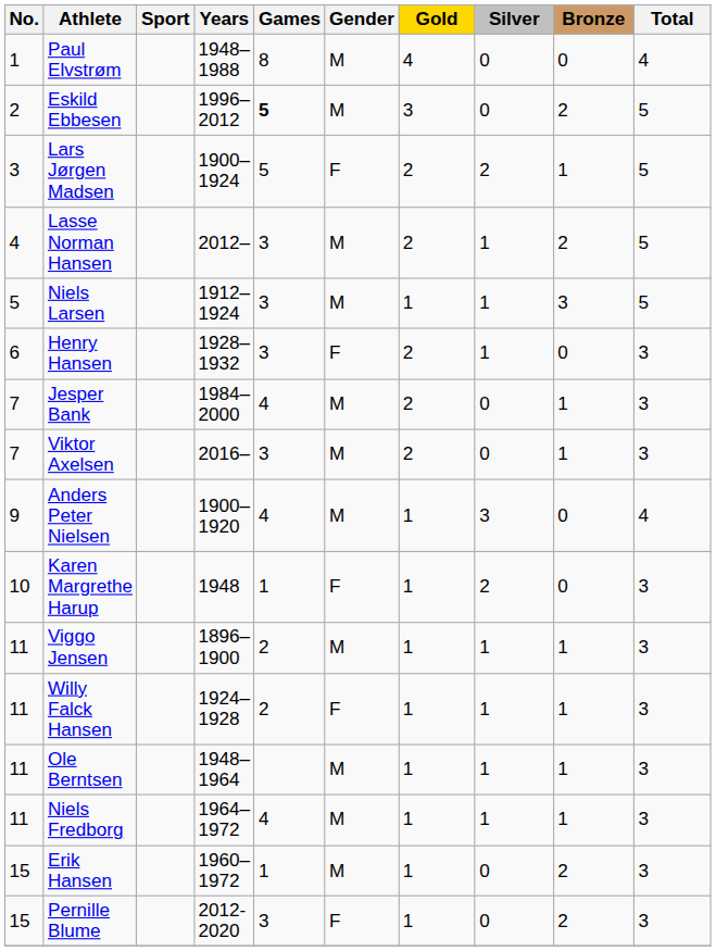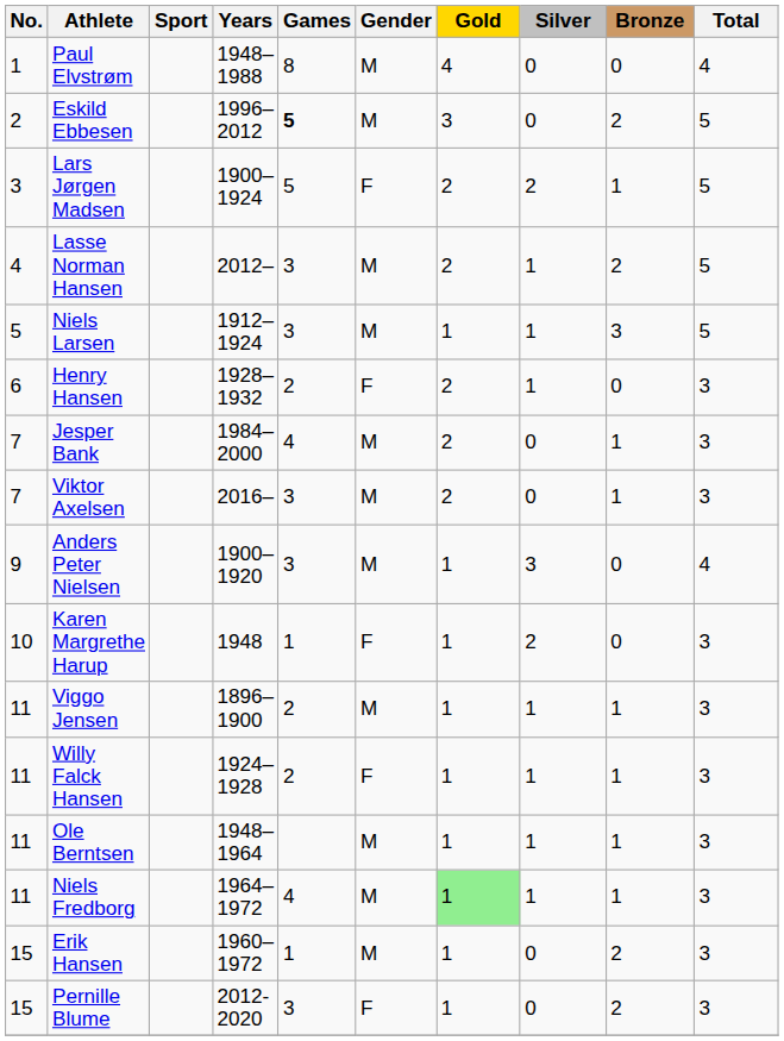 <table class="wikitable sortable">
 <tr>
 <th>No.</th>
 <th>Athlete</th>
 <th>Sport</th>
 <th>Years</th>
 <th>Games</th>
 <th>Gender</th>
 <th style="background-color:gold; width:4.0em; font-weight:bold;">Gold</th>
 <th style="background-color:silver; width:4.0em; font-weight:bold;">Silver</th>
 <th style="background-color:#cc9966; width:4.0em; font-weight:bold;">Bronze</th>
 <th style="width:4.0em;">Total</th>
 </tr>
 <tr>
 <td>1</td>
 <td><a href='#'>Paul Elvstrøm</a></td>
 <td></td>
 <td>1948–1988</td>
 <td>8</td>
 <td>M</td>
 <td>4</td>
 <td>0</td>
 <td>0</td>
 <td>4</td>
 </tr>
 <tr>
 <td>2</td>
 <td><a href='#'>Eskild Ebbesen</a></td>
 <td></td>
 <td>1996–2012</td>
 <td><strong>5</strong></td>
 <td>M</td>
 <td>3</td>
 <td>0</td>
 <td>2</td>
 <td>5</td>
 </tr>
 <tr>
 <td>3</td>
 <td><a href='#'>Lars Jørgen Madsen</a></td>
 <td></td>
 <td>1900–1924</td>
 <td>5</td>
 <td>F</td>
 <td>2</td>
 <td>2</td>
 <td>1</td>
 <td>5</td>
 </tr>
 <tr>
 <td>4</td>
 <td><a href='#'>Lasse Norman Hansen</a></td>
 <td></td>
 <td>2012–</td>
 <td>3</td>
 <td>M</td>
 <td>2</td>
 <td>1</td>
 <td>2</td>
 <td>5</td>
 </tr>
 <tr>
 <td>5</td>
 <td><a href='#'>Niels Larsen</a></td>
 <td></td>
 <td>1912–1924</td>
 <td>3</td>
 <td>M</td>
 <td>1</td>
 <td>1</td>
 <td>3</td>
 <td>5</td>
 </tr>
 <tr>
 <td>6</td>
 <td><a href='#'>Henry Hansen</a></td>
 <td></td>
 <td>1928–1932</td>
-<td>3</td>
+<td>2</td>
 <td>F</td>
 <td>2</td>
 <td>1</td>
 <td>0</td>
 <td>3</td>
 </tr>
 <tr>
 <td>7</td>
 <td><a href='#'>Jesper Bank</a></td>
 <td></td>
 <td>1984–2000</td>
 <td>4</td>
 <td>M</td>
 <td>2</td>
 <td>0</td>
 <td>1</td>
 <td>3</td>
 </tr>
 <tr>
 <td>7</td>
 <td><a href='#'>Viktor Axelsen</a></td>
 <td></td>
 <td>2016–</td>
 <td>3</td>
 <td>M</td>
 <td>2</td>
 <td>0</td>
 <td>1</td>
 <td>3</td>
 </tr>
 <tr ->
 <td>9</td>
 <td><a href='#'>Anders Peter Nielsen</a></td>
 <td></td>
 <td>1900–1920</td>
-<td>4</td>
+<td>3</td>
 <td>M</td>
 <td>1</td>
 <td>3</td>
 <td>0</td>
 <td>4</td>
 </tr>
 <tr>
 <td>10</td>
 <td><a href='#'>Karen Margrethe Harup</a></td>
 <td></td>
 <td>1948</td>
 <td>1</td>
 <td>F</td>
 <td>1</td>
 <td>2</td>
 <td>0</td>
 <td>3</td>
 </tr>
 <tr>
 <td>11</td>
 <td><a href='#'>Viggo Jensen</a></td>
 <td></td>
 <td>1896–1900</td>
 <td>2</td>
 <td>M</td>
 <td>1</td>
 <td>1</td>
 <td>1</td>
 <td>3</td>
 </tr>
 <tr>
 <td>11</td>
 <td><a href='#'>Willy Falck Hansen</a></td>
 <td></td>
 <td>1924–1928</td>
 <td>2</td>
 <td>F</td>
 <td>1</td>
 <td>1</td>
 <td>1</td>
 <td>3</td>
 </tr>
 <tr>
 <td>11</td>
 <td><a href='#'>Ole Berntsen</a></td>
 <td></td>
 <td>1948–1964</td>
 <td></td>
 <td>M</td>
 <td>1</td>
 <td>1</td>
 <td>1</td>
 <td>3</td>
 </tr>
 <tr>
 <td>11</td>
 <td><a href='#'>Niels Fredborg</a></td>
 <td></td>
 <td>1964–1972</td>
 <td>4</td>
 <td>M</td>
-<td>1</td>
+<td style="background: lightgreen;">1</td>
 <td>1</td>
 <td>1</td>
 <td>3</td>
 </tr>
 <tr>
 <td>15</td>
 <td><a href='#'>Erik Hansen</a></td>
 <td></td>
 <td>1960–1972</td>
 <td>1</td>
 <td>M</td>
 <td>1</td>
 <td>0</td>
 <td>2</td>
 <td>3</td>
 </tr>
 <tr>
 <td>15</td>
 <td><a href='#'>Pernille Blume</a></td>
 <td></td>
 <td>2012-2020</td>
 <td>3</td>
 <td>F</td>
 <td>1</td>
 <td>0</td>
 <td>2</td>
 <td>3</td>
 </tr>
 <tr>
 </tr>
 </table>
